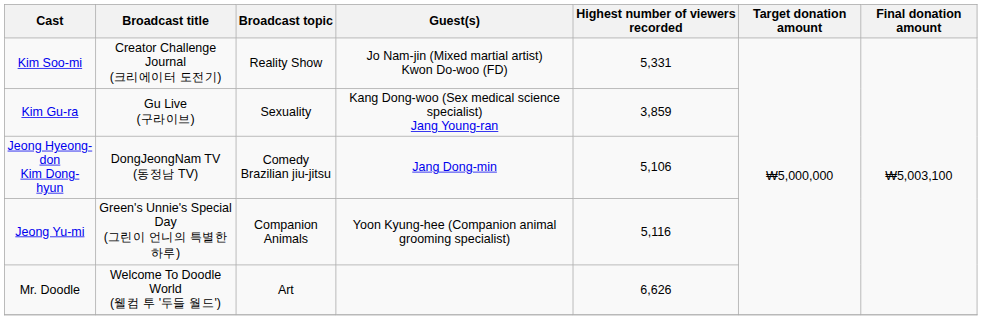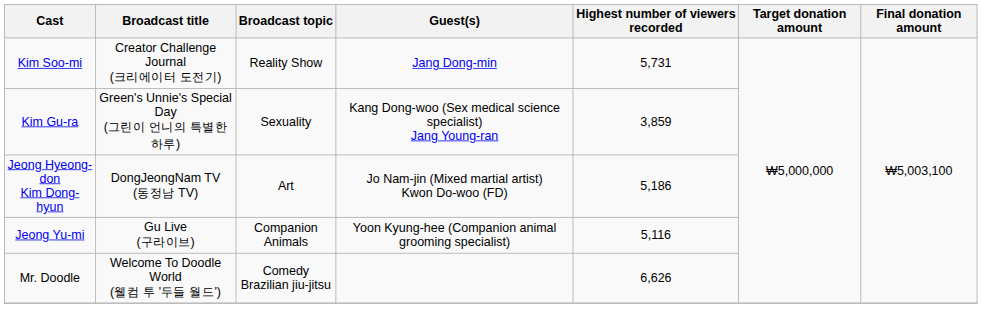 <table class="wikitable" style="text-align:center">
 <tr>
 <th>Cast</th>
 <th>Broadcast title</th>
 <th>Broadcast topic</th>
 <th>Guest(s)</th>
 <th>Highest number of viewers recorded</th>
 <th>Target donation amount</th>
 <th>Final donation amount</th>
 </tr>
 <tr>
 <td><a href='#'>Kim Soo-mi</a></td>
 <td>Creator Challenge Journal<br>(크리에이터 도전기)</td>
 <td>Reality Show</td>
-<td>Jo Nam-jin (Mixed martial artist)<br>Kwon Do-woo (FD)</td>
-<td>5,331</td>
+<td><a href='#'>Jang Dong-min</a></td>
+<td>5,731</td>
 <td rowspan="5">₩5,000,000</td>
 <td rowspan="5">₩5,003,100</td>
 </tr>
 <tr>
 <td><a href='#'>Kim Gu-ra</a></td>
-<td>Gu Live<br>(구라이브)</td>
+<td>Green's Unnie's Special Day<br>(그린이 언니의 특별한 하루)</td>
 <td>Sexuality</td>
 <td>Kang Dong-woo (Sex medical science specialist)<br><a href='#'>Jang Young-ran</a></td>
 <td>3,859</td>
 </tr>
 <tr>
 <td><a href='#'>Jeong Hyeong-don</a><br><a href='#'>Kim Dong-hyun</a></td>
 <td>DongJeongNam TV<br>(동정남 TV)</td>
-<td>Comedy<br>Brazilian jiu-jitsu</td>
-<td><a href='#'>Jang Dong-min</a></td>
-<td>5,106</td>
+<td>Art</td>
+<td>Jo Nam-jin (Mixed martial artist)<br>Kwon Do-woo (FD)</td>
+<td>5,186</td>
 </tr>
 <tr>
 <td><a href='#'>Jeong Yu-mi</a></td>
-<td>Green's Unnie's Special Day<br>(그린이 언니의 특별한 하루)</td>
+<td>Gu Live<br>(구라이브)</td>
 <td>Companion Animals</td>
 <td>Yoon Kyung-hee (Companion animal grooming specialist)</td>
 <td>5,116</td>
 </tr>
 <tr>
 <td>Mr. Doodle</td>
 <td>Welcome To Doodle World<br>(웰컴 투 '두들 월드')</td>
-<td>Art</td>
+<td>Comedy<br>Brazilian jiu-jitsu</td>
 <td></td>
 <td>6,626</td>
 </tr>
 <tr>
 </tr>
 </table>
